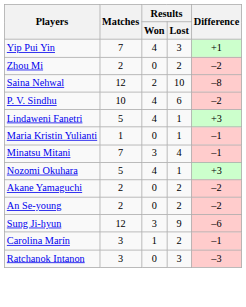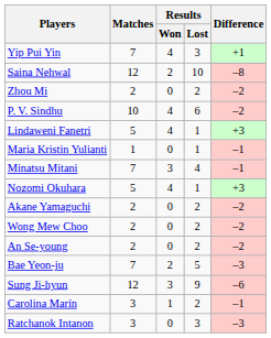 <table class=wikitable style="text-align:center; font-size:small">
 <tr>
 <th rowspan="2">Players</th>
 <th rowspan="2">Matches</th>
 <th colspan="2">Results</th>
 <th rowspan="2">Difference</th>
 </tr>
 <tr>
 <th>Won</th>
 <th>Lost</th>
 </tr>
 <tr>
 <td align="left"> <a href='#'>Yip Pui Yin</a></td>
 <td>7</td>
 <td>4</td>
 <td>3</td>
 <td bgcolor="#ccffcc">+1</td>
 </tr>
 <tr>
+<td align="left"> <a href='#'>Saina Nehwal</a></td>
+<td>12</td>
+<td>2</td>
+<td>10</td>
+<td bgcolor="#ffcccc">–8</td>
+</tr>
+<tr>
 <td align="left"> <a href='#'>Zhou Mi</a></td>
 <td>2</td>
 <td>0</td>
 <td>2</td>
 <td bgcolor="#ffcccc">–2</td>
-</tr>
-<tr>
-<td align="left"> <a href='#'>Saina Nehwal</a></td>
-<td>12</td>
-<td>2</td>
-<td>10</td>
-<td bgcolor="#ffcccc">–8</td>
 </tr>
 <tr>
 <td align="left"> <a href='#'>P. V. Sindhu</a></td>
 <td>10</td>
 <td>4</td>
 <td>6</td>
 <td bgcolor="#ffcccc">–2</td>
 </tr>
 <tr>
 <td align="left"> <a href='#'>Lindaweni Fanetri</a></td>
 <td>5</td>
 <td>4</td>
 <td>1</td>
 <td bgcolor="#ccffcc">+3</td>
 </tr>
 <tr>
 <td align="left"> <a href='#'>Maria Kristin Yulianti</a></td>
 <td>1</td>
 <td>0</td>
 <td>1</td>
 <td bgcolor="#ffcccc">–1</td>
 </tr>
 <tr>
 <td align="left"> <a href='#'>Minatsu Mitani</a></td>
 <td>7</td>
 <td>3</td>
 <td>4</td>
 <td bgcolor="#ffcccc">–1</td>
 </tr>
 <tr>
 <td align="left"> <a href='#'>Nozomi Okuhara</a></td>
 <td>5</td>
 <td>4</td>
 <td>1</td>
 <td bgcolor="#ccffcc">+3</td>
 </tr>
 <tr>
 <td align="left"> <a href='#'>Akane Yamaguchi</a></td>
 <td>2</td>
 <td>0</td>
 <td>2</td>
 <td bgcolor="#ffcccc">–2</td>
 </tr>
 <tr>
+<td align="left"> <a href='#'>Wong Mew Choo</a></td>
+<td>2</td>
+<td>0</td>
+<td>2</td>
+<td bgcolor="#ffcccc">–2</td>
+</tr>
+<tr>
 <td align="left"> <a href='#'>An Se-young</a></td>
 <td>2</td>
 <td>0</td>
 <td>2</td>
 <td bgcolor="#ffcccc">–2</td>
+</tr>
+<tr>
+<td align="left"> <a href='#'>Bae Yeon-ju</a></td>
+<td>7</td>
+<td>2</td>
+<td>5</td>
+<td bgcolor="#ffcccc">–3</td>
 </tr>
 <tr>
 <td align="left"> <a href='#'>Sung Ji-hyun</a></td>
 <td>12</td>
 <td>3</td>
 <td>9</td>
 <td bgcolor="#ffcccc">–6</td>
 </tr>
 <tr>
 <td align="left"> <a href='#'>Carolina Marín</a></td>
 <td>3</td>
 <td>1</td>
 <td>2</td>
 <td bgcolor="#ffcccc">–1</td>
 </tr>
 <tr>
 <td align="left"> <a href='#'>Ratchanok Intanon</a></td>
 <td>3</td>
 <td>0</td>
 <td>3</td>
 <td bgcolor="#ffcccc">–3</td>
 </tr>
 </table>
